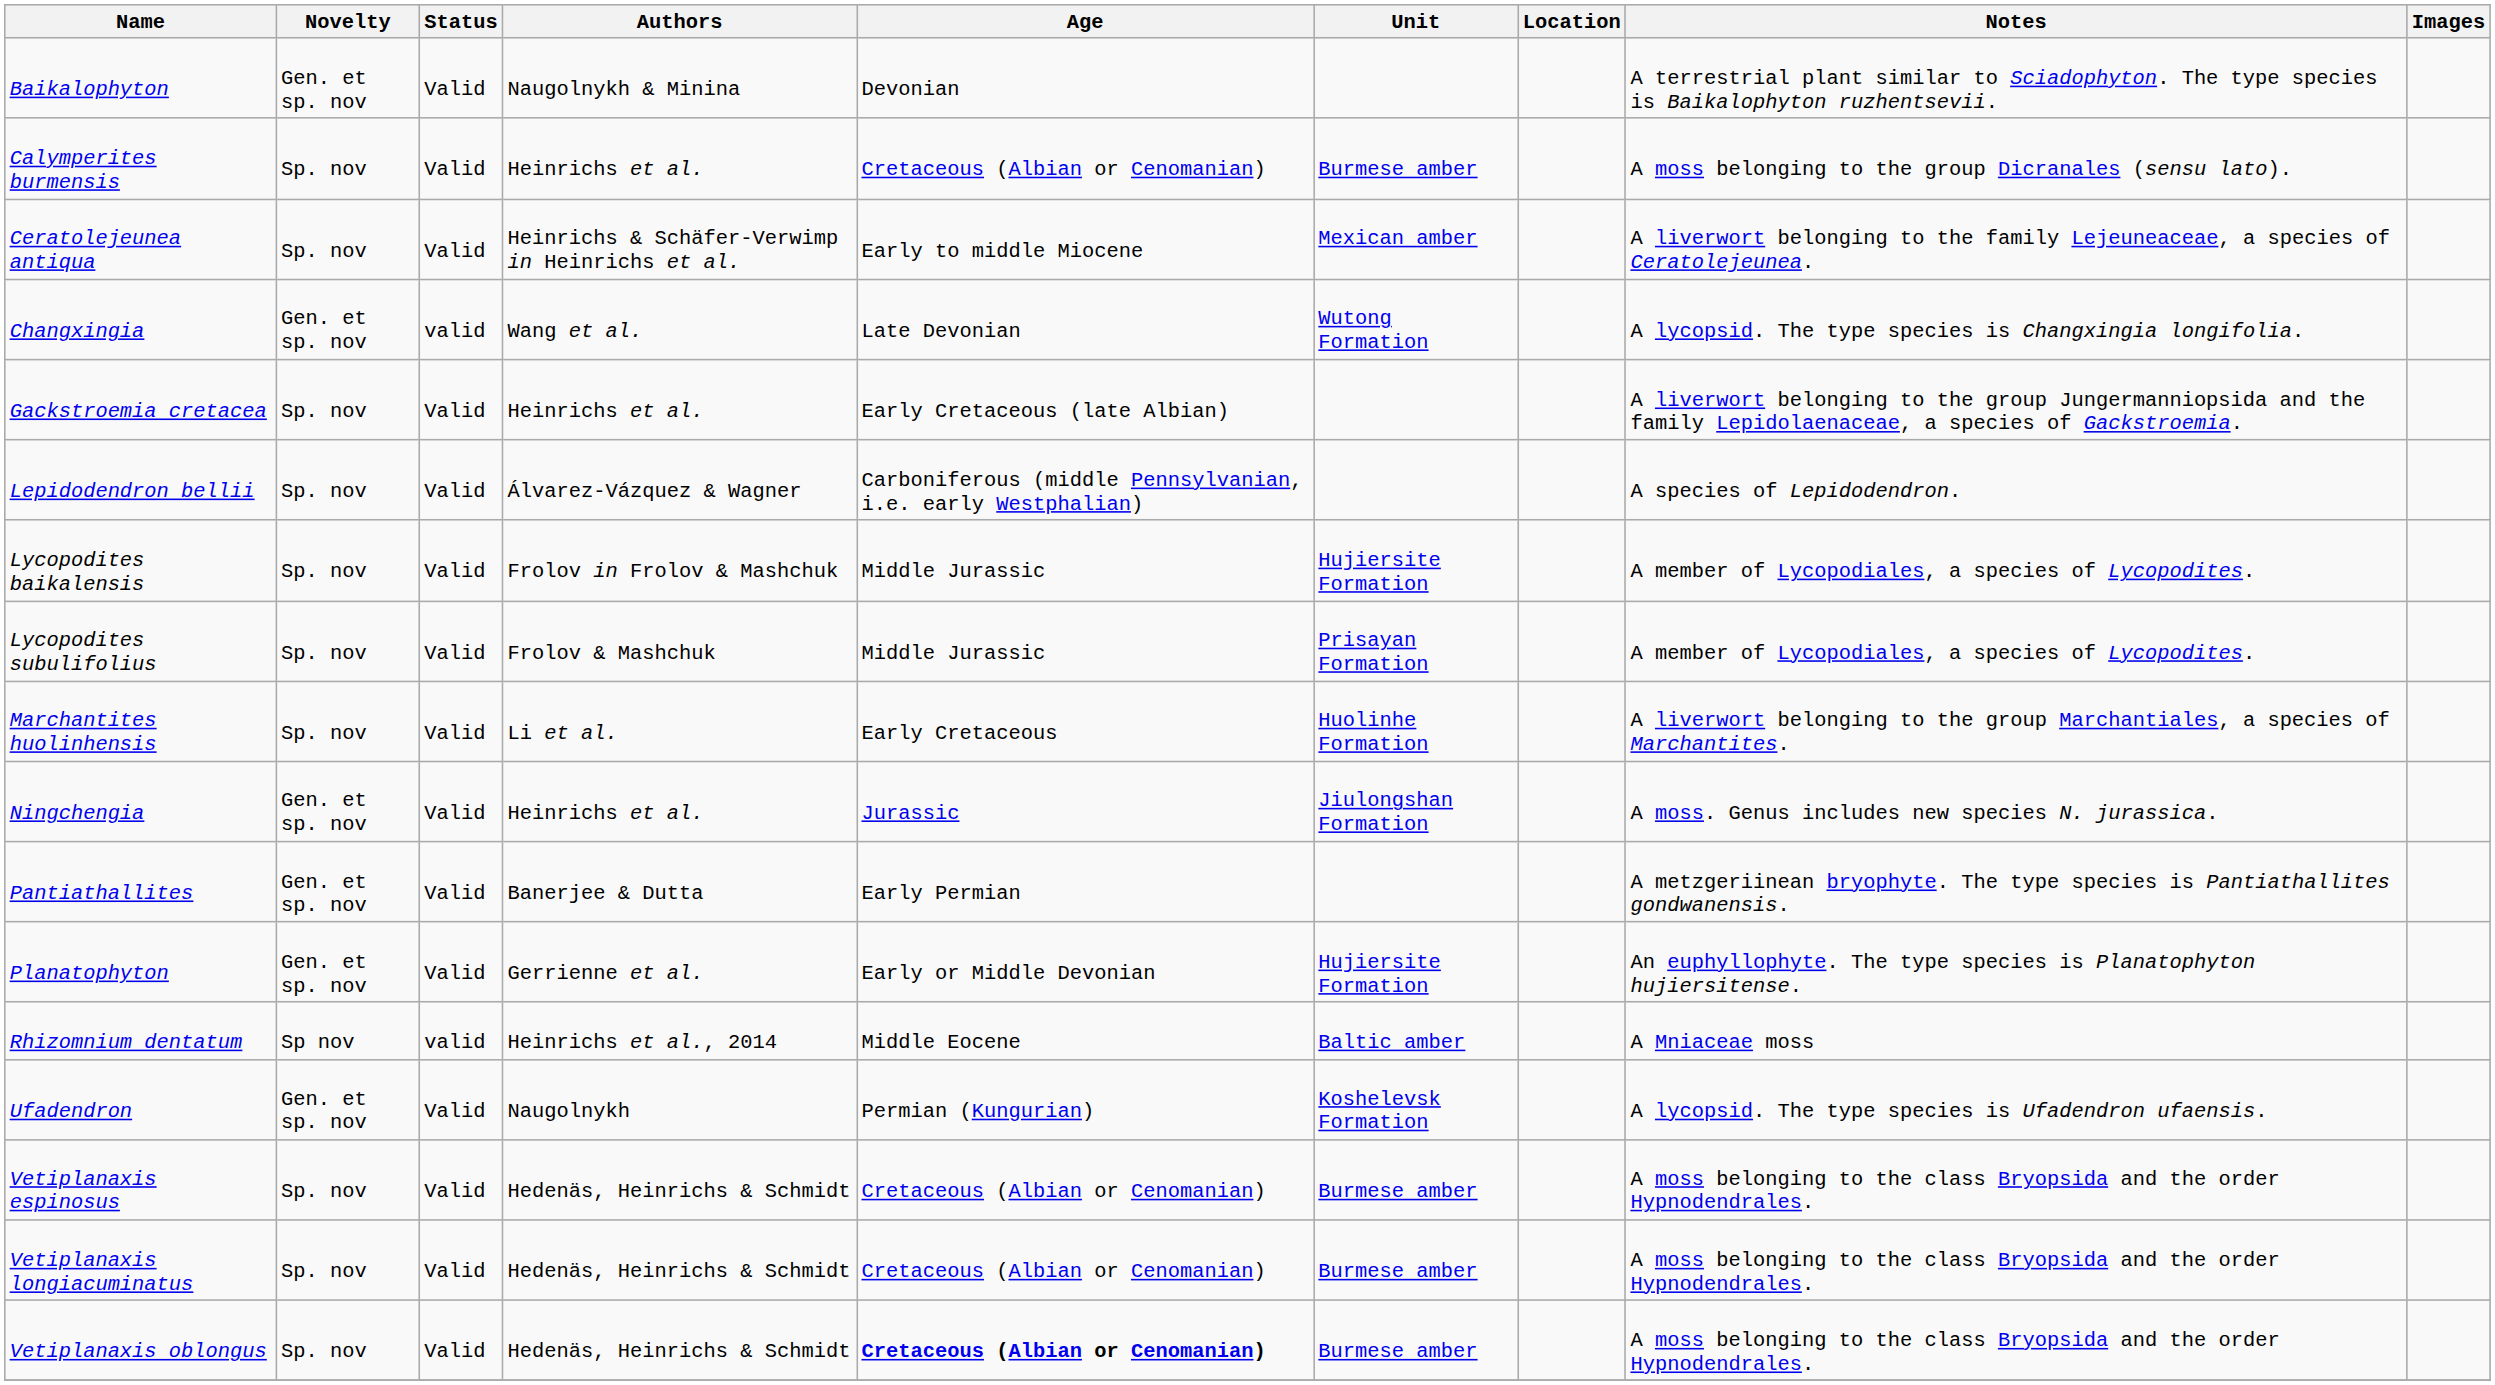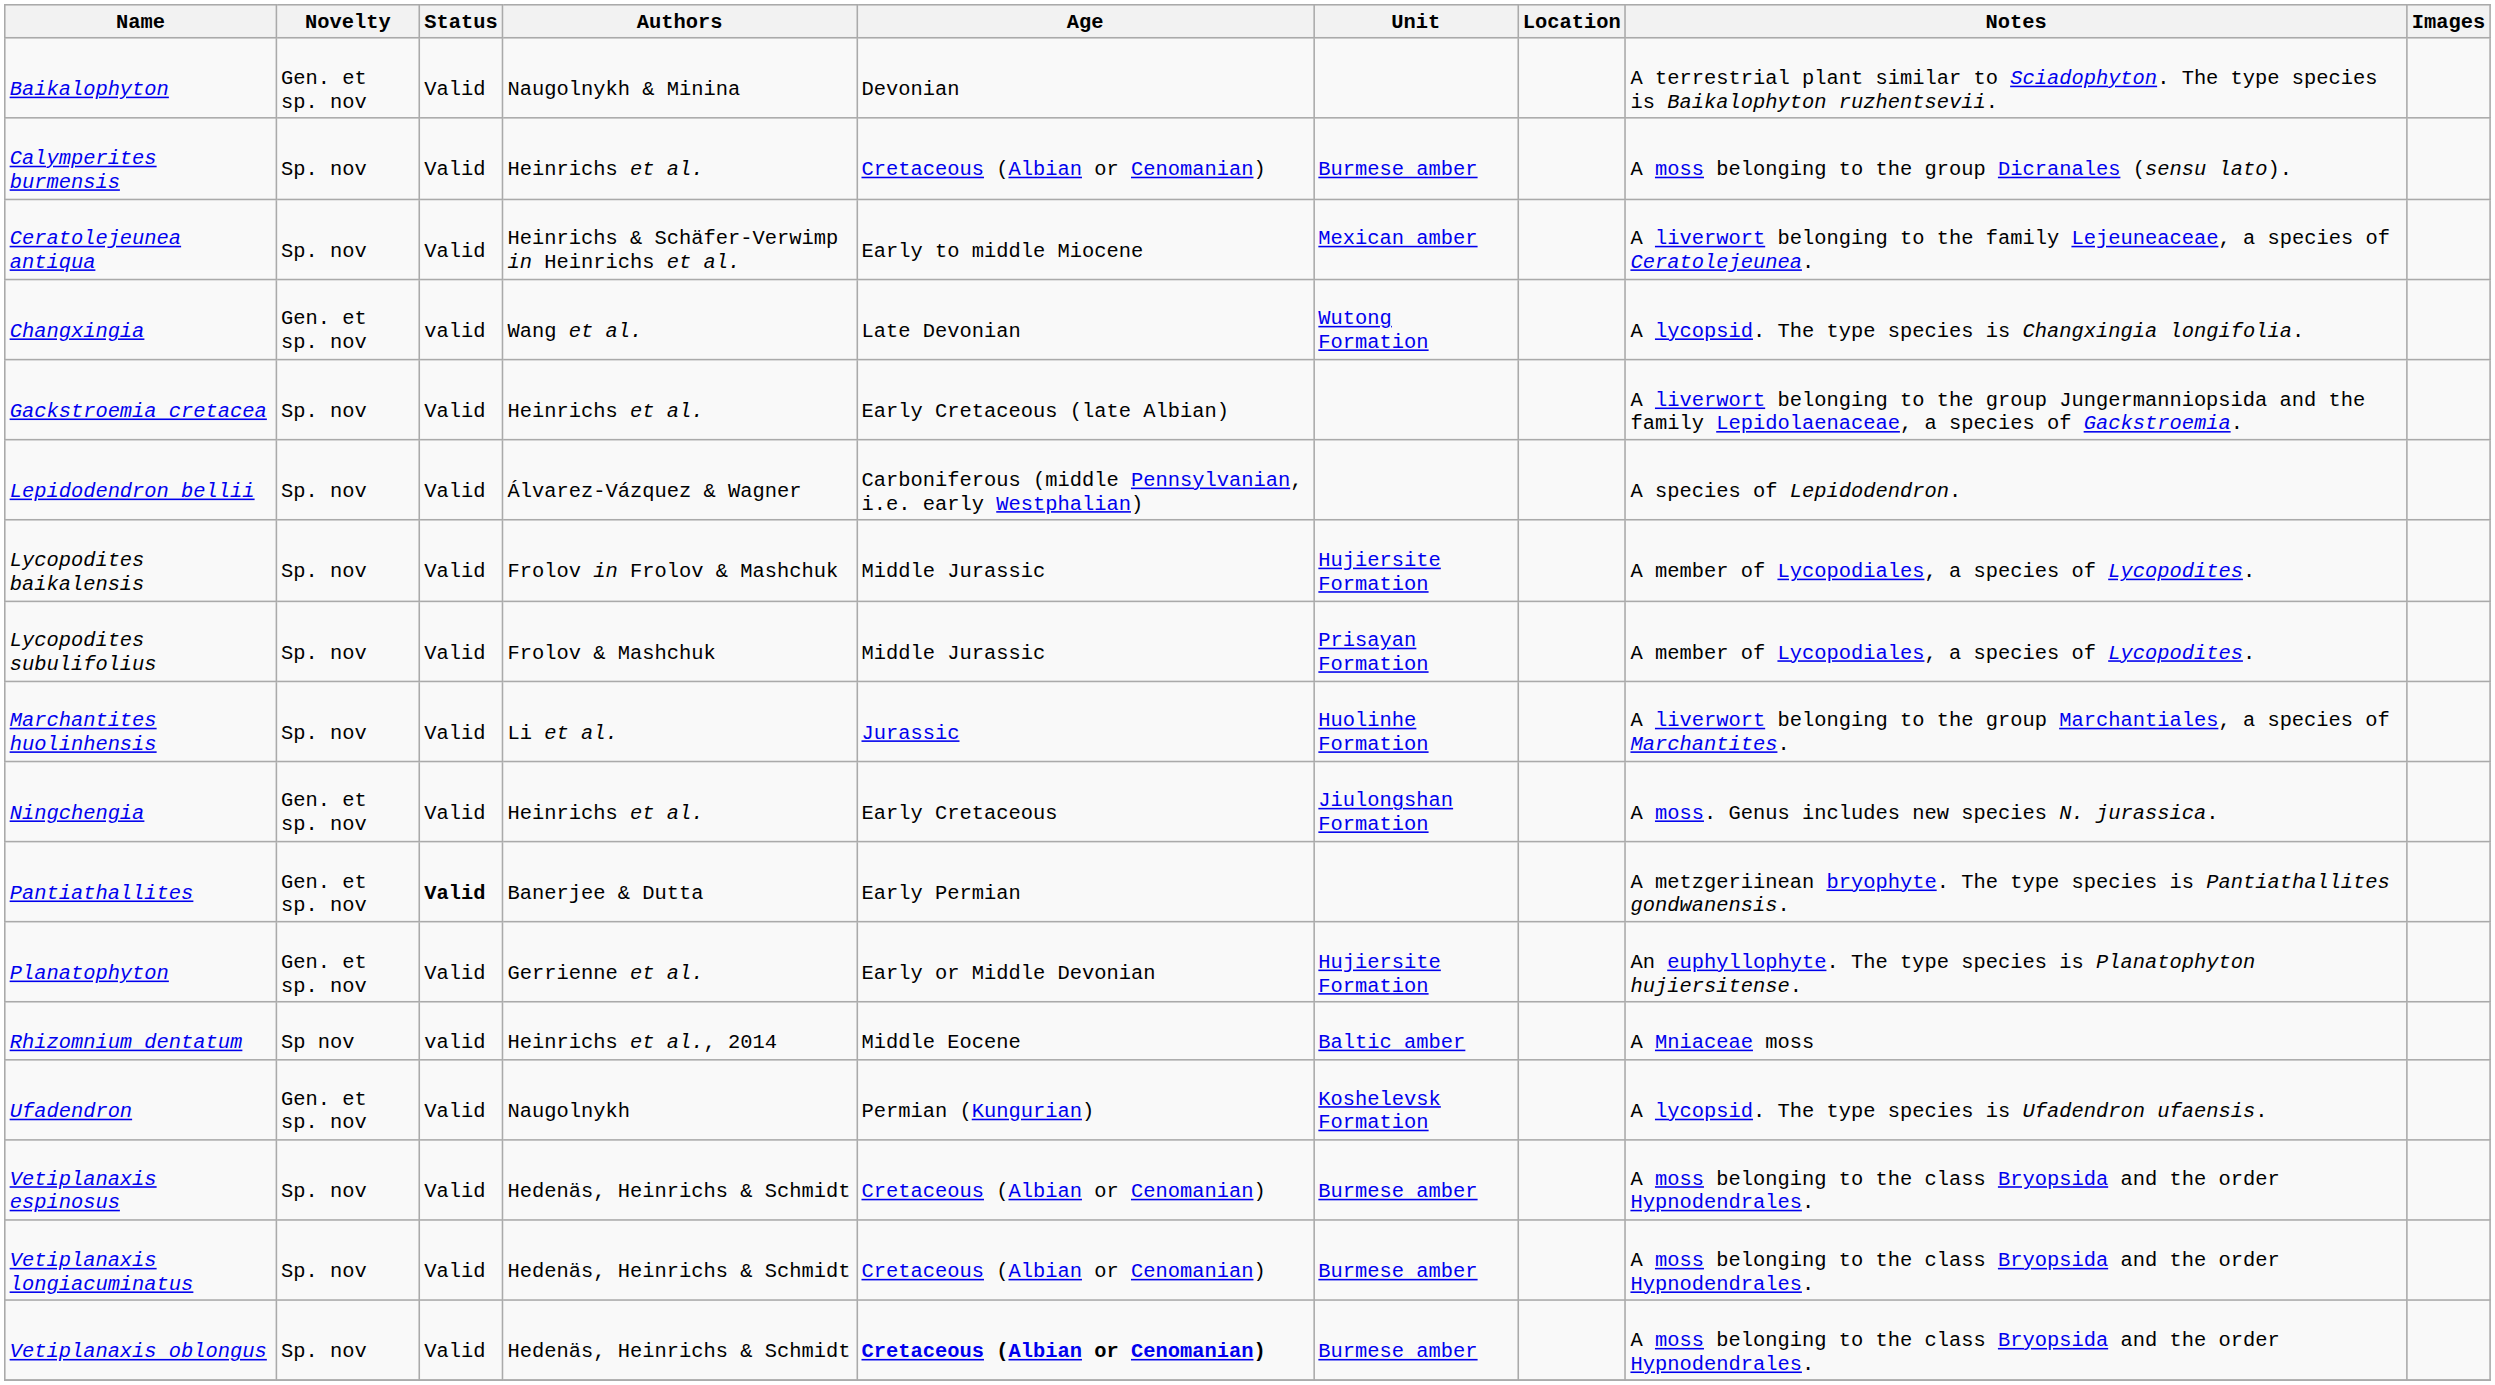 <table class="wikitable sortable" align="center" width="100%">
 <tr>
 <th>Name</th>
 <th>Novelty</th>
 <th>Status</th>
 <th>Authors</th>
 <th>Age</th>
 <th>Unit</th>
 <th>Location</th>
 <th>Notes</th>
 <th>Images</th>
 </tr>
 <tr>
 <td><br><em><a href='#'>Baikalophyton</a></em></td>
 <td><br>Gen. et sp. nov</td>
 <td><br>Valid</td>
 <td><br>Naugolnykh & Minina</td>
 <td><br>Devonian</td>
 <td></td>
 <td><br></td>
 <td><br>A terrestrial plant similar to <em><a href='#'>Sciadophyton</a></em>. The type species is <em>Baikalophyton ruzhentsevii</em>.</td>
 <td></td>
 </tr>
 <tr>
 <td><br><em><a href='#'>Calymperites burmensis</a></em></td>
 <td><br>Sp. nov</td>
 <td><br>Valid</td>
 <td><br>Heinrichs <em>et al.</em></td>
 <td><br><a href='#'>Cretaceous</a> (<a href='#'>Albian</a> or <a href='#'>Cenomanian</a>)</td>
 <td><br><a href='#'>Burmese amber</a></td>
 <td><br></td>
 <td><br>A <a href='#'>moss</a> belonging to the group <a href='#'>Dicranales</a> (<em>sensu lato</em>).</td>
 <td></td>
 </tr>
 <tr>
 <td><br><em><a href='#'>Ceratolejeunea antiqua</a></em></td>
 <td><br>Sp. nov</td>
 <td><br>Valid</td>
 <td><br>Heinrichs & Schäfer-Verwimp <em>in</em> Heinrichs <em>et al.</em></td>
 <td><br>Early to middle Miocene</td>
 <td><a href='#'>Mexican amber</a></td>
 <td><br></td>
 <td><br>A <a href='#'>liverwort</a> belonging to the family <a href='#'>Lejeuneaceae</a>, a species of <em><a href='#'>Ceratolejeunea</a></em>.</td>
 <td></td>
 </tr>
 <tr>
 <td><br><em><a href='#'>Changxingia</a></em></td>
 <td><br>Gen. et sp. nov</td>
 <td><br>valid</td>
 <td><br>Wang <em>et al.</em></td>
 <td><br>Late Devonian</td>
 <td><br><a href='#'>Wutong Formation</a></td>
 <td><br></td>
 <td><br>A <a href='#'>lycopsid</a>. The type species is <em>Changxingia longifolia</em>.</td>
 <td></td>
 </tr>
 <tr>
 <td><br><em><a href='#'>Gackstroemia cretacea</a></em></td>
 <td><br>Sp. nov</td>
 <td><br>Valid</td>
 <td><br>Heinrichs <em>et al.</em></td>
 <td><br>Early Cretaceous (late Albian)</td>
 <td></td>
 <td><br></td>
 <td><br>A <a href='#'>liverwort</a> belonging to the group Jungermanniopsida and the family <a href='#'>Lepidolaenaceae</a>, a species of <em><a href='#'>Gackstroemia</a></em>.</td>
 <td></td>
 </tr>
 <tr>
 <td><br><em><a href='#'>Lepidodendron bellii</a></em></td>
 <td><br>Sp. nov</td>
 <td><br>Valid</td>
 <td><br>Álvarez-Vázquez & Wagner</td>
 <td><br>Carboniferous (middle <a href='#'>Pennsylvanian</a>, i.e. early <a href='#'>Westphalian</a>)</td>
 <td></td>
 <td><br></td>
 <td><br>A species of <em>Lepidodendron</em>.</td>
 <td></td>
 </tr>
 <tr>
 <td><br><em>Lycopodites baikalensis</em></td>
 <td><br>Sp. nov</td>
 <td><br>Valid</td>
 <td><br>Frolov <em>in</em> Frolov & Mashchuk</td>
 <td><br>Middle Jurassic</td>
 <td><br><a href='#'>Hujiersite Formation</a></td>
 <td><br></td>
 <td><br>A member of <a href='#'>Lycopodiales</a>, a species of <em><a href='#'>Lycopodites</a></em>.</td>
 <td></td>
 </tr>
 <tr>
 <td><br><em>Lycopodites subulifolius</em></td>
 <td><br>Sp. nov</td>
 <td><br>Valid</td>
 <td><br>Frolov & Mashchuk</td>
 <td><br>Middle Jurassic</td>
 <td><br><a href='#'>Prisayan Formation</a></td>
 <td><br></td>
 <td><br>A member of <a href='#'>Lycopodiales</a>, a species of <em><a href='#'>Lycopodites</a></em>.</td>
 <td></td>
 </tr>
 <tr>
 <td><br><em><a href='#'>Marchantites huolinhensis</a></em></td>
 <td><br>Sp. nov</td>
 <td><br>Valid</td>
 <td><br>Li <em>et al.</em></td>
-<td><br>Early Cretaceous</td>
+<td><br><a href='#'>Jurassic</a></td>
 <td><br><a href='#'>Huolinhe Formation</a></td>
 <td><br></td>
 <td><br>A <a href='#'>liverwort</a> belonging to the group <a href='#'>Marchantiales</a>, a species of <em><a href='#'>Marchantites</a></em>.</td>
 <td></td>
 </tr>
 <tr>
 <td><br><em><a href='#'>Ningchengia</a></em></td>
 <td><br>Gen. et sp. nov</td>
 <td><br>Valid</td>
 <td><br>Heinrichs <em>et al.</em></td>
-<td><br><a href='#'>Jurassic</a></td>
+<td><br>Early Cretaceous</td>
 <td><br><a href='#'>Jiulongshan Formation</a></td>
 <td><br></td>
 <td><br>A <a href='#'>moss</a>. Genus includes new species <em>N. jurassica</em>.</td>
 <td></td>
 </tr>
 <tr>
 <td><br><em><a href='#'>Pantiathallites</a></em></td>
 <td><br>Gen. et sp. nov</td>
-<td><br>Valid</td>
+<td><strong><br>Valid</strong></td>
 <td><br>Banerjee & Dutta</td>
 <td><br>Early Permian</td>
 <td></td>
 <td><br></td>
 <td><br>A metzgeriinean <a href='#'>bryophyte</a>. The type species is <em>Pantiathallites gondwanensis</em>.</td>
 <td></td>
 </tr>
 <tr>
 <td><br><em><a href='#'>Planatophyton</a></em></td>
 <td><br>Gen. et sp. nov</td>
 <td><br>Valid</td>
 <td><br>Gerrienne <em>et al.</em></td>
 <td><br>Early or Middle Devonian</td>
 <td><br><a href='#'>Hujiersite Formation</a></td>
 <td><br></td>
 <td><br>An <a href='#'>euphyllophyte</a>. The type species is <em>Planatophyton hujiersitense</em>.</td>
 <td></td>
 </tr>
 <tr>
 <td><br><em><a href='#'>Rhizomnium dentatum</a></em></td>
 <td><br>Sp nov</td>
 <td><br>valid</td>
 <td><br>Heinrichs <em>et al.</em>, 2014</td>
 <td><br>Middle Eocene</td>
 <td><br><a href='#'>Baltic amber</a></td>
 <td><br></td>
 <td><br>A <a href='#'>Mniaceae</a> moss</td>
 <td></td>
 </tr>
 <tr>
 <td><br><em><a href='#'>Ufadendron</a></em></td>
 <td><br>Gen. et sp. nov</td>
 <td><br>Valid</td>
 <td><br>Naugolnykh</td>
 <td><br>Permian (<a href='#'>Kungurian</a>)</td>
 <td><br><a href='#'>Koshelevsk Formation</a></td>
 <td><br></td>
 <td><br>A <a href='#'>lycopsid</a>. The type species is <em>Ufadendron ufaensis</em>.</td>
 <td></td>
 </tr>
 <tr>
 <td><br><em><a href='#'>Vetiplanaxis espinosus</a></em></td>
 <td><br>Sp. nov</td>
 <td><br>Valid</td>
 <td><br>Hedenäs, Heinrichs & Schmidt</td>
 <td><br><a href='#'>Cretaceous</a> (<a href='#'>Albian</a> or <a href='#'>Cenomanian</a>)</td>
 <td><br><a href='#'>Burmese amber</a></td>
 <td><br></td>
 <td><br>A <a href='#'>moss</a> belonging to the class <a href='#'>Bryopsida</a> and the order <a href='#'>Hypnodendrales</a>.</td>
 <td></td>
 </tr>
 <tr>
 <td><br><em><a href='#'>Vetiplanaxis longiacuminatus</a></em></td>
 <td><br>Sp. nov</td>
 <td><br>Valid</td>
 <td><br>Hedenäs, Heinrichs & Schmidt</td>
 <td><br><a href='#'>Cretaceous</a> (<a href='#'>Albian</a> or <a href='#'>Cenomanian</a>)</td>
 <td><br><a href='#'>Burmese amber</a></td>
 <td><br></td>
 <td><br>A <a href='#'>moss</a> belonging to the class <a href='#'>Bryopsida</a> and the order <a href='#'>Hypnodendrales</a>.</td>
 <td></td>
 </tr>
 <tr>
 <td><br><em><a href='#'>Vetiplanaxis oblongus</a></em></td>
 <td><br>Sp. nov</td>
 <td><br>Valid</td>
 <td><br>Hedenäs, Heinrichs & Schmidt</td>
 <td><strong><br><a href='#'>Cretaceous</a> (<a href='#'>Albian</a> or <a href='#'>Cenomanian</a>)</strong></td>
 <td><br><a href='#'>Burmese amber</a></td>
 <td><br></td>
 <td><br>A <a href='#'>moss</a> belonging to the class <a href='#'>Bryopsida</a> and the order <a href='#'>Hypnodendrales</a>.</td>
 <td></td>
 </tr>
 <tr>
 </tr>
 </table>
